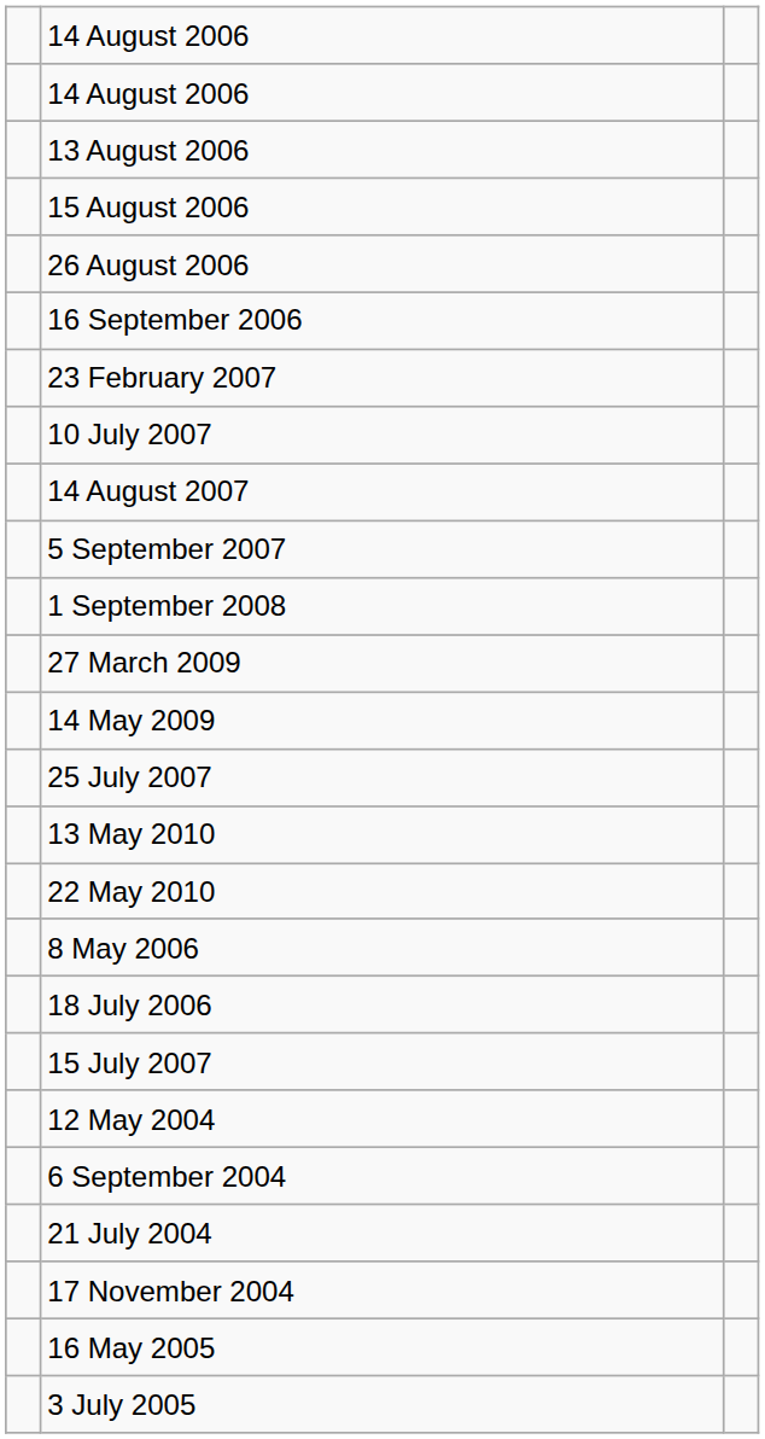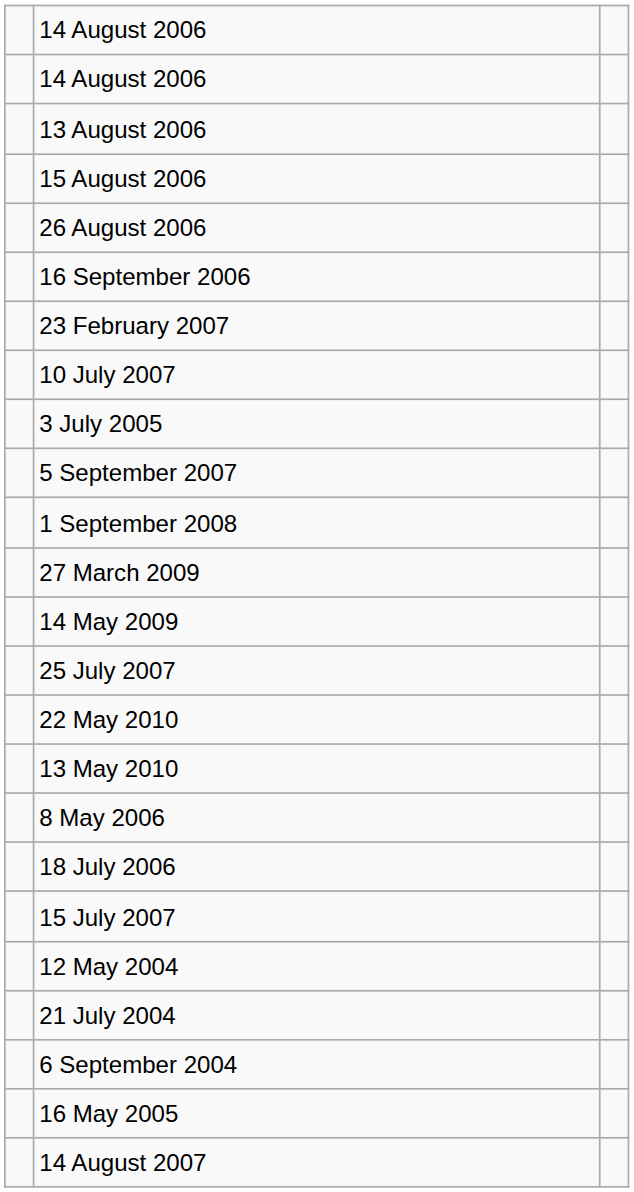 <table class="wikitable" style="font-size: 89%; float: left; width: 26em; margin-right: 1em; height: 700px">
 <tr>
 <td></td>
 <td>14 August 2006</td>
 <td></td>
 </tr>
 <tr>
 <td></td>
 <td>14 August 2006</td>
 <td></td>
 </tr>
 <tr>
 <td></td>
 <td>13 August 2006</td>
 <td></td>
 </tr>
 <tr>
 <td></td>
 <td>15 August 2006</td>
 <td></td>
 </tr>
 <tr>
 <td></td>
 <td>26 August 2006</td>
 <td></td>
 </tr>
 <tr>
 <td></td>
 <td>16 September 2006</td>
 <td></td>
 </tr>
 <tr>
 <td></td>
 <td>23 February 2007</td>
 <td></td>
 </tr>
 <tr>
 <td></td>
 <td>10 July 2007</td>
 <td></td>
 </tr>
 <tr>
 <td></td>
-<td>14 August 2007</td>
+<td>3 July 2005</td>
 <td></td>
 </tr>
 <tr>
 <td></td>
 <td>5 September 2007</td>
 <td></td>
 </tr>
 <tr>
 <td></td>
 <td>1 September 2008</td>
 <td></td>
 </tr>
 <tr>
 <td></td>
 <td>27 March 2009</td>
 <td></td>
 </tr>
 <tr>
 <td></td>
 <td>14 May 2009</td>
 <td></td>
 </tr>
 <tr>
 <td></td>
 <td>25 July 2007</td>
 <td></td>
 </tr>
 <tr>
 <td></td>
-<td>13 May 2010</td>
+<td>22 May 2010</td>
 <td></td>
 </tr>
 <tr>
 <td></td>
-<td>22 May 2010</td>
+<td>13 May 2010</td>
 <td></td>
 </tr>
 <tr>
 <td></td>
 <td>8 May 2006</td>
 <td></td>
 </tr>
 <tr>
 <td></td>
 <td>18 July 2006</td>
 <td></td>
 </tr>
 <tr>
 <td></td>
 <td>15 July 2007</td>
 <td></td>
 </tr>
 <tr>
 <td></td>
 <td>12 May 2004</td>
 <td></td>
 </tr>
 <tr>
 <td></td>
-<td>6 September 2004</td>
-<td></td>
-</tr>
-<tr>
-<td></td>
 <td>21 July 2004</td>
 <td></td>
 </tr>
 <tr>
 <td></td>
-<td>17 November 2004</td>
+<td>6 September 2004</td>
 <td></td>
 </tr>
 <tr>
 <td></td>
 <td>16 May 2005</td>
 <td></td>
 </tr>
 <tr>
 <td></td>
-<td>3 July 2005</td>
+<td>14 August 2007</td>
 <td></td>
 </tr>
 </table>
